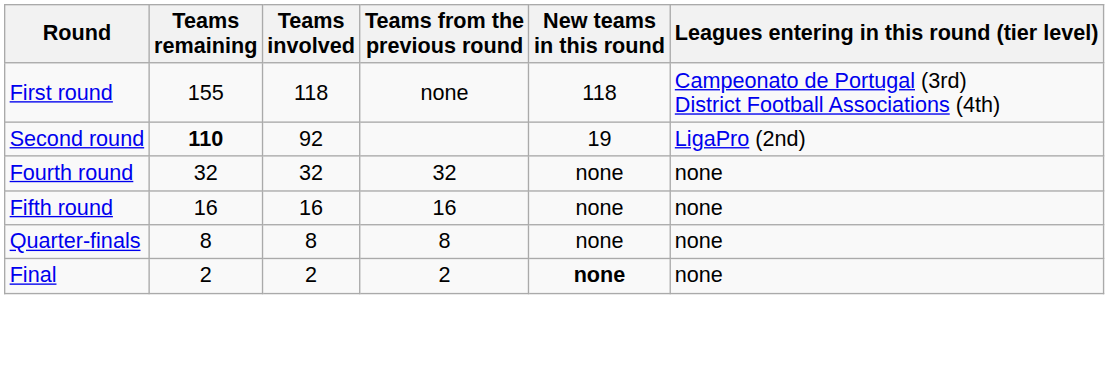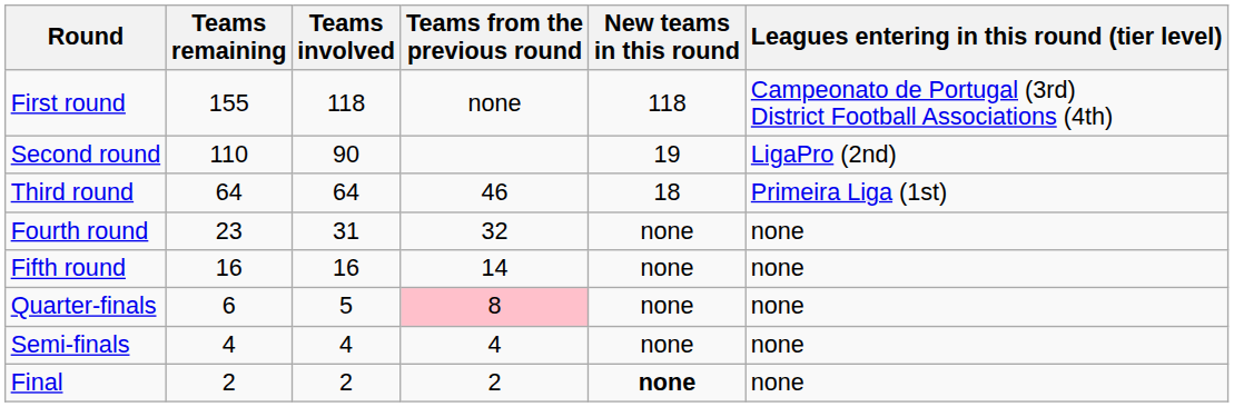 <table class="wikitable" style="text-align:center;">
 <tr>
 <th>Round</th>
 <th>Teams<br>remaining</th>
 <th>Teams<br>involved</th>
 <th>Teams from the<br>previous round</th>
 <th>New teams<br>in this round</th>
 <th>Leagues entering in this round (tier level)</th>
 </tr>
 <tr>
 <td style="text-align:left;"><a href='#'>First round</a></td>
 <td>155</td>
 <td>118</td>
 <td>none</td>
 <td>118</td>
 <td style="text-align:left;"><a href='#'>Campeonato de Portugal</a> (3rd)<br><a href='#'>District Football Associations</a> (4th)</td>
 </tr>
 <tr>
 <td style="text-align:left;"><a href='#'>Second round</a></td>
-<td><strong>110</strong></td>
-<td>92</td>
+<td>110</td>
+<td>90</td>
 <td></td>
 <td>19</td>
 <td style="text-align:left;"><a href='#'>LigaPro</a> (2nd)</td>
 </tr>
 <tr>
+<td style="text-align:left;"><a href='#'>Third round</a></td>
+<td>64</td>
+<td>64</td>
+<td>46</td>
+<td>18</td>
+<td style="text-align:left;"><a href='#'>Primeira Liga</a> (1st)</td>
+</tr>
+<tr>
 <td style="text-align:left;"><a href='#'>Fourth round</a></td>
-<td>32</td>
-<td>32</td>
+<td>23</td>
+<td>31</td>
 <td>32</td>
 <td>none</td>
 <td style="text-align:left;">none</td>
 </tr>
 <tr>
 <td style="text-align:left;"><a href='#'>Fifth round</a></td>
 <td>16</td>
 <td>16</td>
-<td>16</td>
+<td>14</td>
 <td>none</td>
 <td style="text-align:left;">none</td>
 </tr>
 <tr>
 <td style="text-align:left;"><a href='#'>Quarter-finals</a></td>
-<td>8</td>
-<td>8</td>
-<td>8</td>
+<td>6</td>
+<td>5</td>
+<td style="background: pink;">8</td>
+<td>none</td>
+<td style="text-align:left;">none</td>
+</tr>
+<tr>
+<td style="text-align:left;"><a href='#'>Semi-finals</a></td>
+<td>4</td>
+<td>4</td>
+<td>4</td>
 <td>none</td>
 <td style="text-align:left;">none</td>
 </tr>
 <tr>
 <td style="text-align:left;"><a href='#'>Final</a></td>
 <td>2</td>
 <td>2</td>
 <td>2</td>
 <td><strong>none</strong></td>
 <td style="text-align:left;">none</td>
 </tr>
 </table>
